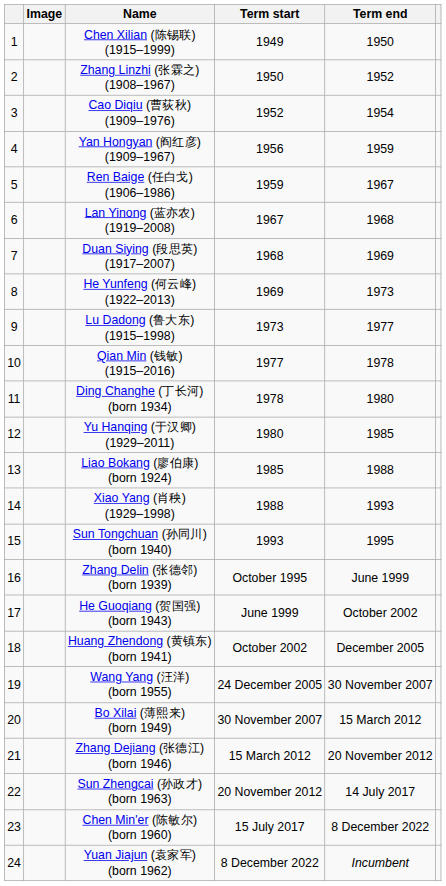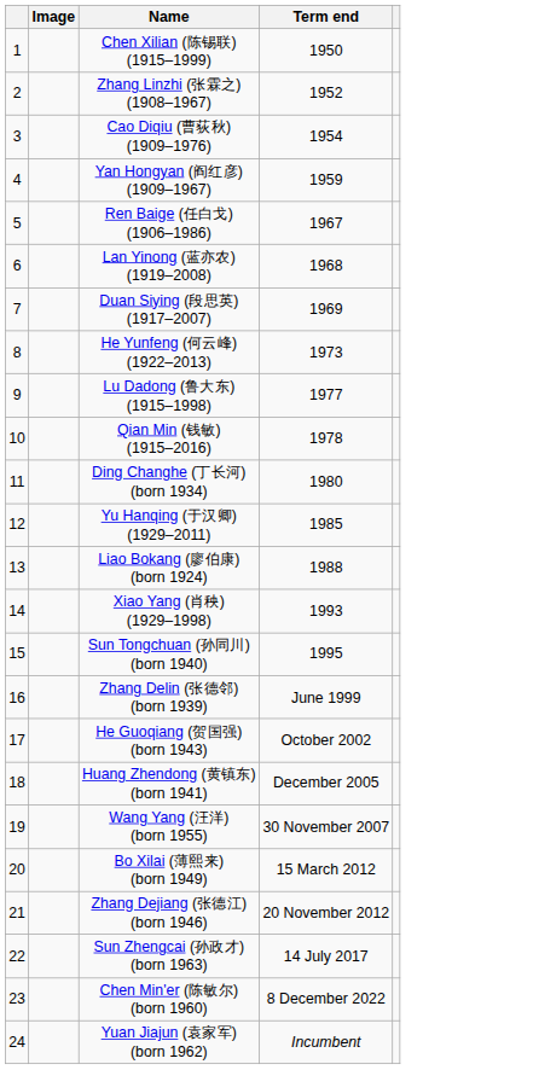 <table class="wikitable" style="text-align:center">
 <tr>
 <th></th>
 <th>Image</th>
 <th>Name</th>
-<th>Term start</th>
 <th>Term end</th>
 <th></th>
 </tr>
 <tr>
 <td>1</td>
 <td></td>
 <td><a href='#'>Chen Xilian</a> (陈锡联)<br>(1915–1999)</td>
-<td>1949</td>
 <td>1950</td>
 <td></td>
 </tr>
 <tr>
 <td>2</td>
 <td></td>
 <td><a href='#'>Zhang Linzhi</a> (张霖之)<br>(1908–1967)</td>
-<td>1950</td>
 <td>1952</td>
 <td></td>
 </tr>
 <tr>
 <td>3</td>
 <td></td>
 <td><a href='#'>Cao Diqiu</a> (曹荻秋)<br>(1909–1976)</td>
-<td>1952</td>
 <td>1954</td>
 <td></td>
 </tr>
 <tr>
 <td>4</td>
 <td></td>
 <td><a href='#'>Yan Hongyan</a> (阎红彦)<br>(1909–1967)</td>
-<td>1956</td>
 <td>1959</td>
 <td></td>
 </tr>
 <tr>
 <td>5</td>
 <td></td>
 <td><a href='#'>Ren Baige</a> (任白戈)<br>(1906–1986)</td>
-<td>1959</td>
 <td>1967</td>
 <td></td>
 </tr>
 <tr>
 <td>6</td>
 <td></td>
 <td><a href='#'>Lan Yinong</a> (蓝亦农)<br>(1919–2008)</td>
-<td>1967</td>
 <td>1968</td>
 <td></td>
 </tr>
 <tr>
 <td>7</td>
 <td></td>
 <td><a href='#'>Duan Siying</a> (段思英)<br>(1917–2007)</td>
-<td>1968</td>
 <td>1969</td>
 <td></td>
 </tr>
 <tr>
 <td>8</td>
 <td></td>
 <td><a href='#'>He Yunfeng</a> (何云峰)<br>(1922–2013)</td>
-<td>1969</td>
 <td>1973</td>
 <td></td>
 </tr>
 <tr>
 <td>9</td>
 <td></td>
 <td><a href='#'>Lu Dadong</a> (鲁大东)<br>(1915–1998)</td>
-<td>1973</td>
 <td>1977</td>
 <td></td>
 </tr>
 <tr>
 <td>10</td>
 <td></td>
 <td><a href='#'>Qian Min</a> (钱敏)<br>(1915–2016)</td>
-<td>1977</td>
 <td>1978</td>
 <td></td>
 </tr>
 <tr>
 <td>11</td>
 <td></td>
 <td><a href='#'>Ding Changhe</a> (丁长河)<br>(born 1934)</td>
-<td>1978</td>
 <td>1980</td>
 <td></td>
 </tr>
 <tr>
 <td>12</td>
 <td></td>
 <td><a href='#'>Yu Hanqing</a> (于汉卿)<br>(1929–2011)</td>
-<td>1980</td>
 <td>1985</td>
 <td></td>
 </tr>
 <tr>
 <td>13</td>
 <td></td>
 <td><a href='#'>Liao Bokang</a> (廖伯康)<br>(born 1924)</td>
-<td>1985</td>
 <td>1988</td>
 <td></td>
 </tr>
 <tr>
 <td>14</td>
 <td></td>
 <td><a href='#'>Xiao Yang</a> (肖秧)<br>(1929–1998)</td>
-<td>1988</td>
 <td>1993</td>
 <td></td>
 </tr>
 <tr>
 <td>15</td>
 <td></td>
 <td><a href='#'>Sun Tongchuan</a> (孙同川)<br>(born 1940)</td>
-<td>1993</td>
 <td>1995</td>
 <td></td>
 </tr>
 <tr>
 <td>16</td>
 <td></td>
 <td><a href='#'>Zhang Delin</a> (张德邻)<br>(born 1939)</td>
-<td>October 1995</td>
 <td>June 1999</td>
 <td></td>
 </tr>
 <tr>
 <td>17</td>
 <td></td>
 <td><a href='#'>He Guoqiang</a> (贺国强)<br>(born 1943)</td>
-<td>June 1999</td>
 <td>October 2002</td>
 <td></td>
 </tr>
 <tr>
 <td>18</td>
 <td></td>
 <td><a href='#'>Huang Zhendong</a> (黄镇东)<br>(born 1941)</td>
-<td>October 2002</td>
 <td>December 2005</td>
 <td></td>
 </tr>
 <tr>
 <td>19</td>
 <td></td>
 <td><a href='#'>Wang Yang</a> (汪洋)<br>(born 1955)</td>
-<td>24 December 2005</td>
 <td>30 November 2007</td>
 <td></td>
 </tr>
 <tr>
 <td>20</td>
 <td></td>
 <td><a href='#'>Bo Xilai</a> (薄熙来)<br>(born 1949)</td>
-<td>30 November 2007</td>
 <td>15 March 2012</td>
 <td></td>
 </tr>
 <tr>
 <td>21</td>
 <td></td>
 <td><a href='#'>Zhang Dejiang</a> (张德江)<br>(born 1946)</td>
-<td>15 March 2012</td>
 <td>20 November 2012</td>
 <td></td>
 </tr>
 <tr>
 <td>22</td>
 <td></td>
 <td><a href='#'>Sun Zhengcai</a> (孙政才)<br>(born 1963)</td>
-<td>20 November 2012</td>
 <td>14 July 2017</td>
 <td></td>
 </tr>
 <tr>
 <td>23</td>
 <td></td>
 <td><a href='#'>Chen Min'er</a> (陈敏尔)<br>(born 1960)</td>
-<td>15 July 2017</td>
 <td>8 December 2022</td>
 <td></td>
 </tr>
 <tr>
 <td>24</td>
 <td></td>
 <td><a href='#'>Yuan Jiajun</a> (袁家军)<br>(born 1962)</td>
-<td>8 December 2022</td>
 <td><em>Incumbent</em></td>
 <td></td>
 </tr>
 </table>
